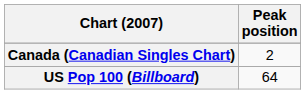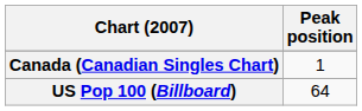 <table class="wikitable sortable plainrowheaders" style="text-align:center">
 <tr>
 <th scope="col">Chart (2007)</th>
 <th scope="col">Peak<br>position</th>
 </tr>
 <tr>
 </tr>
 <tr>
 <th scope="row">Canada (<a href='#'>Canadian Singles Chart</a>)</th>
-<td>2</td>
+<td>1</td>
 </tr>
 <tr>
 </tr>
 <tr>
 </tr>
 <tr>
 </tr>
 <tr>
 </tr>
 <tr>
 </tr>
 <tr>
 </tr>
 <tr>
 </tr>
 <tr>
 </tr>
 <tr>
 </tr>
 <tr>
 </tr>
 <tr>
 </tr>
 <tr>
 </tr>
 <tr>
 <th scope="row">US <a href='#'>Pop 100</a> (<em><a href='#'>Billboard</a></em>)</th>
 <td>64</td>
 </tr>
 </table>
